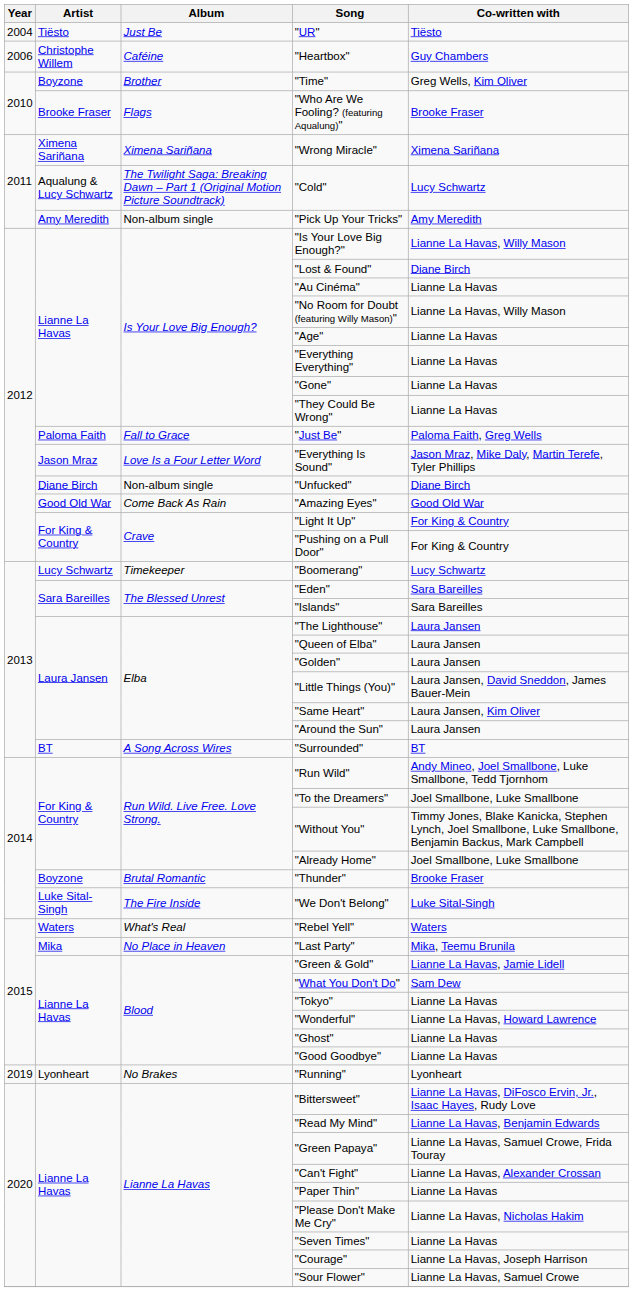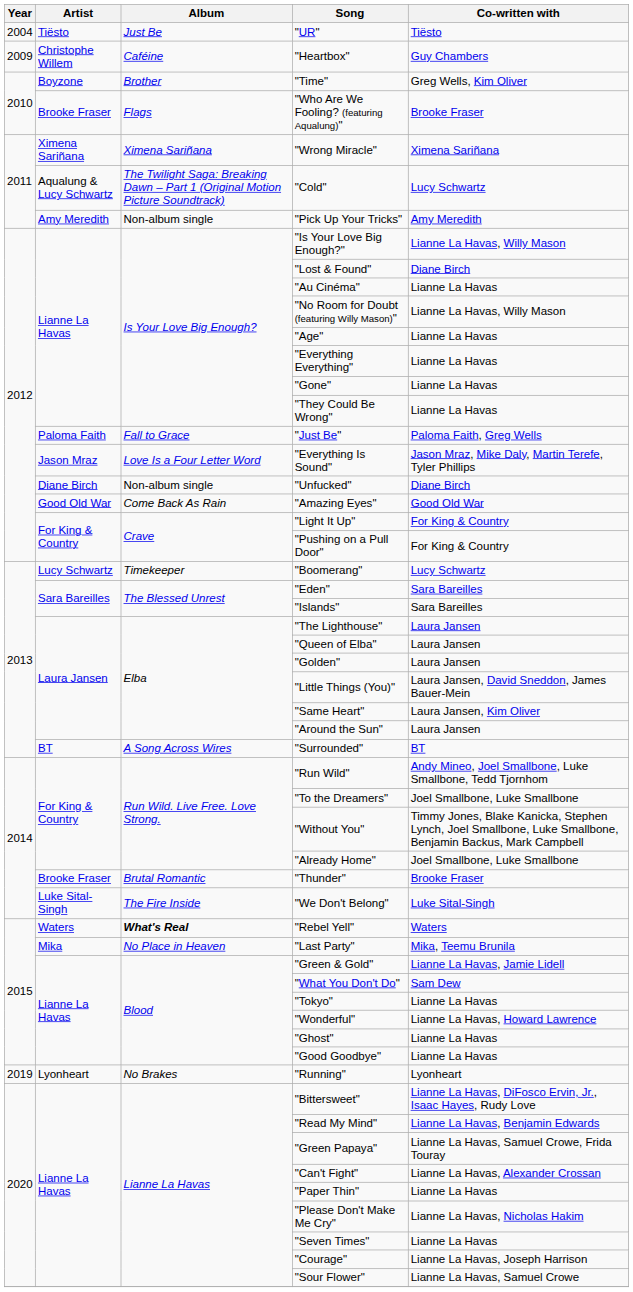 <table class="wikitable">
 <tr>
 <th>Year</th>
 <th>Artist</th>
 <th>Album</th>
 <th>Song</th>
 <th>Co-written with</th>
 </tr>
 <tr>
 <td>2004</td>
 <td><a href='#'>Tiësto</a></td>
 <td><em><a href='#'>Just Be</a></em></td>
 <td>"<a href='#'>UR</a>"</td>
 <td><a href='#'>Tiësto</a></td>
 </tr>
 <tr>
-<td>2006</td>
+<td>2009</td>
 <td><a href='#'>Christophe Willem</a></td>
 <td><em><a href='#'>Caféine</a></em></td>
 <td>"Heartbox"</td>
 <td><a href='#'>Guy Chambers</a></td>
 </tr>
 <tr>
 <td rowspan="2">2010</td>
 <td><a href='#'>Boyzone</a></td>
 <td><em><a href='#'>Brother</a></em></td>
 <td>"Time"</td>
 <td>Greg Wells, <a href='#'>Kim Oliver</a></td>
 </tr>
 <tr>
 <td><a href='#'>Brooke Fraser</a></td>
 <td><em><a href='#'>Flags</a></em></td>
 <td>"Who Are We Fooling? <small>(featuring Aqualung)</small>"</td>
 <td><a href='#'>Brooke Fraser</a></td>
 </tr>
 <tr>
 <td rowspan="3">2011</td>
 <td><a href='#'>Ximena Sariñana</a></td>
 <td><em><a href='#'>Ximena Sariñana</a></em></td>
 <td>"Wrong Miracle"</td>
 <td><a href='#'>Ximena Sariñana</a></td>
 </tr>
 <tr>
 <td>Aqualung & <a href='#'>Lucy Schwartz</a></td>
 <td><em><a href='#'>The Twilight Saga: Breaking Dawn – Part 1 (Original Motion Picture Soundtrack)</a></em></td>
 <td>"Cold"</td>
 <td><a href='#'>Lucy Schwartz</a></td>
 </tr>
 <tr>
 <td><a href='#'>Amy Meredith</a></td>
 <td>Non-album single</td>
 <td>"Pick Up Your Tricks"</td>
 <td><a href='#'>Amy Meredith</a></td>
 </tr>
 <tr>
 <td rowspan="14">2012</td>
 <td rowspan="8"><a href='#'>Lianne La Havas</a></td>
 <td rowspan="8"><em><a href='#'>Is Your Love Big Enough?</a></em></td>
 <td>"Is Your Love Big Enough?"</td>
 <td><a href='#'>Lianne La Havas</a>, <a href='#'>Willy Mason</a></td>
 </tr>
 <tr>
 <td>"Lost & Found"</td>
 <td><a href='#'>Diane Birch</a></td>
 </tr>
 <tr>
 <td>"Au Cinéma"</td>
 <td>Lianne La Havas</td>
 </tr>
 <tr>
 <td>"No Room for Doubt <small>(featuring Willy Mason)</small>"</td>
 <td>Lianne La Havas, Willy Mason</td>
 </tr>
 <tr>
 <td>"Age"</td>
 <td>Lianne La Havas</td>
 </tr>
 <tr>
 <td>"Everything Everything"</td>
 <td>Lianne La Havas</td>
 </tr>
 <tr>
 <td>"Gone"</td>
 <td>Lianne La Havas</td>
 </tr>
 <tr>
 <td>"They Could Be Wrong"</td>
 <td>Lianne La Havas</td>
 </tr>
 <tr>
 <td><a href='#'>Paloma Faith</a></td>
 <td><em><a href='#'>Fall to Grace</a></em></td>
 <td>"<a href='#'>Just Be</a>"</td>
 <td><a href='#'>Paloma Faith</a>, <a href='#'>Greg Wells</a></td>
 </tr>
 <tr>
 <td><a href='#'>Jason Mraz</a></td>
 <td><em><a href='#'>Love Is a Four Letter Word</a></em></td>
 <td>"Everything Is Sound"</td>
 <td><a href='#'>Jason Mraz</a>, <a href='#'>Mike Daly</a>, <a href='#'>Martin Terefe</a>, Tyler Phillips</td>
 </tr>
 <tr>
 <td><a href='#'>Diane Birch</a></td>
 <td>Non-album single</td>
 <td>"Unfucked"</td>
 <td><a href='#'>Diane Birch</a></td>
 </tr>
 <tr>
 <td><a href='#'>Good Old War</a></td>
 <td><em>Come Back As Rain</em></td>
 <td>"Amazing Eyes"</td>
 <td><a href='#'>Good Old War</a></td>
 </tr>
 <tr>
 <td rowspan="2"><a href='#'>For King & Country</a></td>
 <td rowspan="2"><em><a href='#'>Crave</a></em></td>
 <td>"Light It Up"</td>
 <td><a href='#'>For King & Country</a></td>
 </tr>
 <tr>
 <td>"Pushing on a Pull Door"</td>
 <td>For King & Country</td>
 </tr>
 <tr>
 <td rowspan="10">2013</td>
 <td><a href='#'>Lucy Schwartz</a></td>
 <td><em>Timekeeper</em></td>
 <td>"Boomerang"</td>
 <td><a href='#'>Lucy Schwartz</a></td>
 </tr>
 <tr>
 <td rowspan="2"><a href='#'>Sara Bareilles</a></td>
 <td rowspan="2"><em><a href='#'>The Blessed Unrest</a></em></td>
 <td>"Eden"</td>
 <td><a href='#'>Sara Bareilles</a></td>
 </tr>
 <tr>
 <td>"Islands"</td>
 <td>Sara Bareilles</td>
 </tr>
 <tr>
 <td rowspan="6"><a href='#'>Laura Jansen</a></td>
 <td rowspan="6"><em>Elba</em></td>
 <td>"The Lighthouse"</td>
 <td><a href='#'>Laura Jansen</a></td>
 </tr>
 <tr>
 <td>"Queen of Elba"</td>
 <td>Laura Jansen</td>
 </tr>
 <tr>
 <td>"Golden"</td>
 <td>Laura Jansen</td>
 </tr>
 <tr>
 <td>"Little Things (You)"</td>
 <td>Laura Jansen, <a href='#'>David Sneddon</a>, James Bauer-Mein</td>
 </tr>
 <tr>
 <td>"Same Heart"</td>
 <td>Laura Jansen, <a href='#'>Kim Oliver</a></td>
 </tr>
 <tr>
 <td>"Around the Sun"</td>
 <td>Laura Jansen</td>
 </tr>
 <tr>
 <td><a href='#'>BT</a></td>
 <td><em><a href='#'>A Song Across Wires</a></em></td>
 <td>"Surrounded"</td>
 <td><a href='#'>BT</a></td>
 </tr>
 <tr>
 <td rowspan="6">2014</td>
 <td rowspan="4"><a href='#'>For King & Country</a></td>
 <td rowspan="4"><em><a href='#'>Run Wild. Live Free. Love Strong.</a></em></td>
 <td>"Run Wild"</td>
 <td><a href='#'>Andy Mineo</a>, <a href='#'>Joel Smallbone</a>, Luke Smallbone, Tedd Tjornhom</td>
 </tr>
 <tr>
 <td>"To the Dreamers"</td>
 <td>Joel Smallbone, Luke Smallbone</td>
 </tr>
 <tr>
 <td>"Without You"</td>
 <td>Timmy Jones, Blake Kanicka, Stephen Lynch, Joel Smallbone, Luke Smallbone, Benjamin Backus, Mark Campbell</td>
 </tr>
 <tr>
 <td>"Already Home"</td>
 <td>Joel Smallbone, Luke Smallbone</td>
 </tr>
 <tr>
-<td><a href='#'>Boyzone</a></td>
+<td><a href='#'>Brooke Fraser</a></td>
 <td><em><a href='#'>Brutal Romantic</a></em></td>
 <td>"Thunder"</td>
 <td><a href='#'>Brooke Fraser</a></td>
 </tr>
 <tr>
 <td><a href='#'>Luke Sital-Singh</a></td>
 <td><em><a href='#'>The Fire Inside</a></em></td>
 <td>"We Don't Belong"</td>
 <td><a href='#'>Luke Sital-Singh</a></td>
 </tr>
 <tr>
 <td rowspan="8">2015</td>
 <td><a href='#'>Waters</a></td>
-<td><em>What's Real</em></td>
+<td><strong><em>What's Real</em></strong></td>
 <td>"Rebel Yell"</td>
 <td><a href='#'>Waters</a></td>
 </tr>
 <tr>
 <td><a href='#'>Mika</a></td>
 <td><em><a href='#'>No Place in Heaven</a></em></td>
 <td>"Last Party"</td>
 <td><a href='#'>Mika</a>, <a href='#'>Teemu Brunila</a></td>
 </tr>
 <tr>
 <td rowspan="6"><a href='#'>Lianne La Havas</a></td>
 <td rowspan="6"><em><a href='#'>Blood</a></em></td>
 <td>"Green & Gold"</td>
 <td><a href='#'>Lianne La Havas</a>, <a href='#'>Jamie Lidell</a></td>
 </tr>
 <tr>
 <td>"<a href='#'>What You Don't Do</a>"</td>
 <td><a href='#'>Sam Dew</a></td>
 </tr>
 <tr>
 <td>"Tokyo"</td>
 <td>Lianne La Havas</td>
 </tr>
 <tr>
 <td>"Wonderful"</td>
 <td>Lianne La Havas, <a href='#'>Howard Lawrence</a></td>
 </tr>
 <tr>
 <td>"Ghost"</td>
 <td>Lianne La Havas</td>
 </tr>
 <tr>
 <td>"Good Goodbye"</td>
 <td>Lianne La Havas</td>
 </tr>
 <tr>
 <td>2019</td>
 <td>Lyonheart</td>
 <td><em>No Brakes</em></td>
 <td>"Running"</td>
 <td>Lyonheart</td>
 </tr>
 <tr>
 <td rowspan="9">2020</td>
 <td rowspan="9"><a href='#'>Lianne La Havas</a></td>
 <td rowspan="9"><em><a href='#'>Lianne La Havas</a></em></td>
 <td>"Bittersweet"</td>
 <td><a href='#'>Lianne La Havas</a>, <a href='#'>DiFosco Ervin, Jr.</a>, <a href='#'>Isaac Hayes</a>, Rudy Love</td>
 </tr>
 <tr>
 <td>"Read My Mind"</td>
 <td><a href='#'>Lianne La Havas</a>, <a href='#'>Benjamin Edwards</a></td>
 </tr>
 <tr>
 <td>"Green Papaya"</td>
 <td>Lianne La Havas, Samuel Crowe, Frida Touray</td>
 </tr>
 <tr>
 <td>"Can't Fight"</td>
 <td>Lianne La Havas, <a href='#'>Alexander Crossan</a></td>
 </tr>
 <tr>
 <td>"Paper Thin"</td>
 <td>Lianne La Havas</td>
 </tr>
 <tr>
 <td>"Please Don't Make Me Cry"</td>
 <td>Lianne La Havas, <a href='#'>Nicholas Hakim</a></td>
 </tr>
 <tr>
 <td>"Seven Times"</td>
 <td>Lianne La Havas</td>
 </tr>
 <tr>
 <td>"Courage"</td>
 <td>Lianne La Havas, Joseph Harrison</td>
 </tr>
 <tr>
 <td>"Sour Flower"</td>
 <td>Lianne La Havas, Samuel Crowe</td>
 </tr>
 <tr>
 </tr>
 </table>
